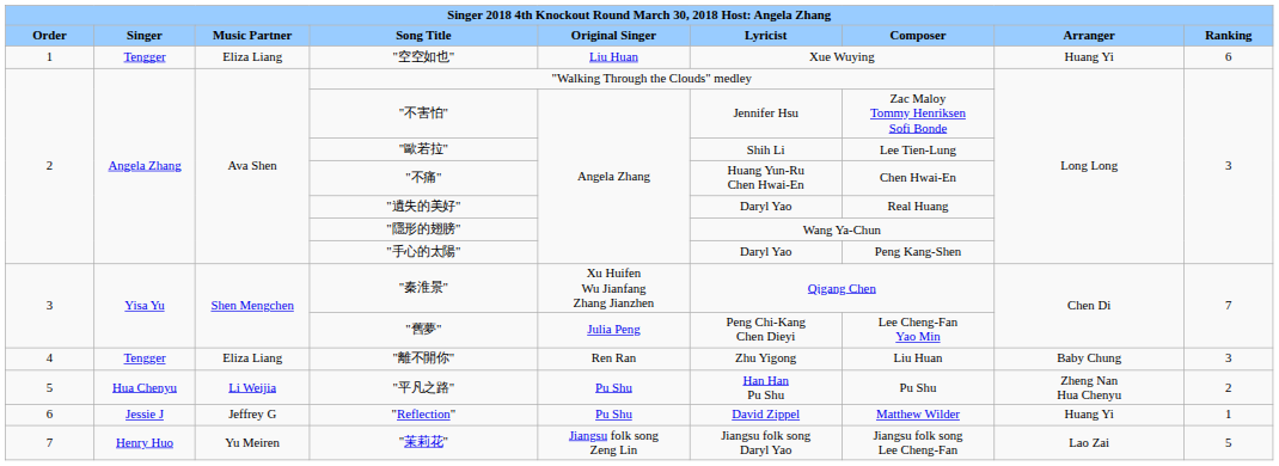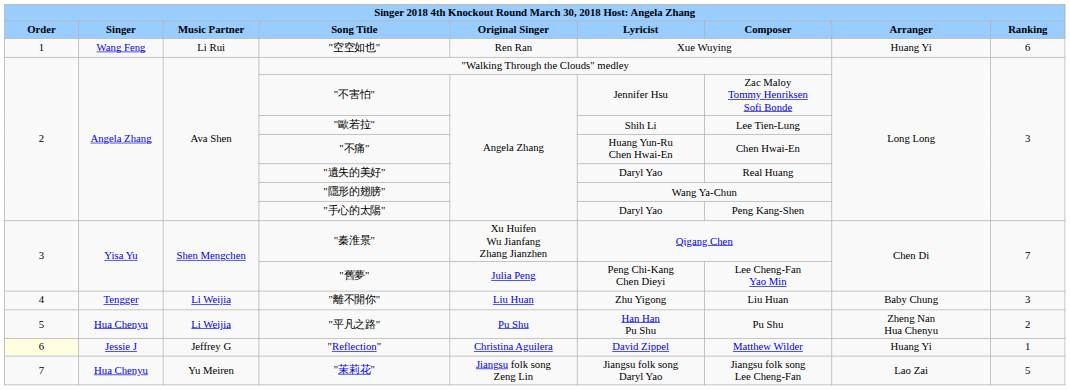 <table class="wikitable sortable mw-collapsible" width="100%" style="text-align:center">
 <tr align=center style="background:#99CCFF">
 <td colspan="9"><div><strong>Singer 2018 4th Knockout Round March 30, 2018 Host: Angela Zhang</strong></div></td>
 </tr>
 <tr style="background:#99CCFF">
 <td style="width:7%"><strong>Order</strong></td>
 <td style="width:8%"><strong>Singer</strong></td>
 <td style="width:9%"><strong>Music Partner</strong></td>
 <td style="width:18%"><strong>Song Title</strong></td>
 <td style="width:12%"><strong>Original Singer</strong></td>
 <td style="width:12% "><strong>Lyricist</strong></td>
 <td style="width:12%"><strong>Composer</strong></td>
 <td style="width:15%"><strong>Arranger</strong></td>
 <td style="width:7%"><strong>Ranking</strong></td>
 </tr>
 <tr>
 <td>1</td>
-<td><a href='#'>Tengger</a></td>
-<td>Eliza Liang</td>
+<td><a href='#'>Wang Feng</a></td>
+<td>Li Rui</td>
 <td>"空空如也"</td>
-<td><a href='#'>Liu Huan</a></td>
+<td>Ren Ran</td>
 <td colspan="2">Xue Wuying</td>
 <td>Huang Yi</td>
 <td>6</td>
 </tr>
 <tr>
 <td rowspan="7">2</td>
 <td rowspan="7"><a href='#'>Angela Zhang</a></td>
 <td rowspan="7">Ava Shen</td>
 <td colspan="4">"Walking Through the Clouds" medley</td>
 <td rowspan="7">Long Long</td>
 <td rowspan="7">3</td>
 </tr>
 <tr>
 <td>"不害怕"</td>
 <td rowspan="6">Angela Zhang</td>
 <td>Jennifer Hsu</td>
 <td>Zac Maloy<br><a href='#'>Tommy Henriksen</a><br><a href='#'>Sofi Bonde</a></td>
 </tr>
 <tr>
 <td>"歐若拉"</td>
 <td>Shih Li</td>
 <td>Lee Tien-Lung</td>
 </tr>
 <tr>
 <td>"不痛"</td>
 <td>Huang Yun-Ru<br>Chen Hwai-En</td>
 <td>Chen Hwai-En</td>
 </tr>
 <tr>
 <td>"遺失的美好"</td>
 <td>Daryl Yao</td>
 <td>Real Huang</td>
 </tr>
 <tr>
 <td>"隱形的翅膀"</td>
 <td colspan="2">Wang Ya-Chun</td>
 </tr>
 <tr>
 <td>"手心的太陽"</td>
 <td>Daryl Yao</td>
 <td>Peng Kang-Shen</td>
 </tr>
 <tr>
 <td rowspan="2">3</td>
 <td rowspan="2"><a href='#'>Yisa Yu</a></td>
 <td rowspan="2"><a href='#'>Shen Mengchen</a></td>
 <td>"秦淮景"</td>
 <td>Xu Huifen<br>Wu Jianfang<br>Zhang Jianzhen</td>
 <td colspan="2"><a href='#'>Qigang Chen</a></td>
 <td rowspan="2">Chen Di</td>
 <td rowspan="2">7</td>
 </tr>
 <tr>
 <td>"舊夢"</td>
 <td><a href='#'>Julia Peng</a></td>
 <td>Peng Chi-Kang<br>Chen Dieyi</td>
 <td>Lee Cheng-Fan<br><a href='#'>Yao Min</a></td>
 </tr>
 <tr>
 <td>4</td>
 <td><a href='#'>Tengger</a></td>
-<td>Eliza Liang</td>
+<td><a href='#'>Li Weijia</a></td>
 <td>"離不開你"</td>
-<td>Ren Ran</td>
+<td><a href='#'>Liu Huan</a></td>
 <td>Zhu Yigong</td>
 <td>Liu Huan</td>
 <td>Baby Chung</td>
 <td>3</td>
 </tr>
 <tr>
 <td>5</td>
 <td><a href='#'>Hua Chenyu</a></td>
 <td><a href='#'>Li Weijia</a></td>
 <td>"平凡之路"</td>
 <td><a href='#'>Pu Shu</a></td>
 <td><a href='#'>Han Han</a><br>Pu Shu</td>
 <td>Pu Shu</td>
 <td>Zheng Nan<br>Hua Chenyu</td>
 <td>2</td>
 </tr>
 <tr>
-<td>6</td>
+<td style="background: lightyellow;">6</td>
 <td><a href='#'>Jessie J</a></td>
 <td>Jeffrey G</td>
 <td>"<a href='#'>Reflection</a>"</td>
-<td><a href='#'>Pu Shu</a></td>
+<td><a href='#'>Christina Aguilera</a></td>
 <td><a href='#'>David Zippel</a></td>
 <td><a href='#'>Matthew Wilder</a></td>
 <td>Huang Yi</td>
 <td>1</td>
 </tr>
 <tr>
 <td>7</td>
-<td><a href='#'>Henry Huo</a></td>
+<td><a href='#'>Hua Chenyu</a></td>
 <td>Yu Meiren</td>
 <td>"<a href='#'>茉莉花</a>"</td>
 <td><a href='#'>Jiangsu</a> folk song<br>Zeng Lin</td>
 <td>Jiangsu folk song<br>Daryl Yao</td>
 <td>Jiangsu folk song<br>Lee Cheng-Fan</td>
 <td>Lao Zai</td>
 <td>5</td>
 </tr>
 </table>
